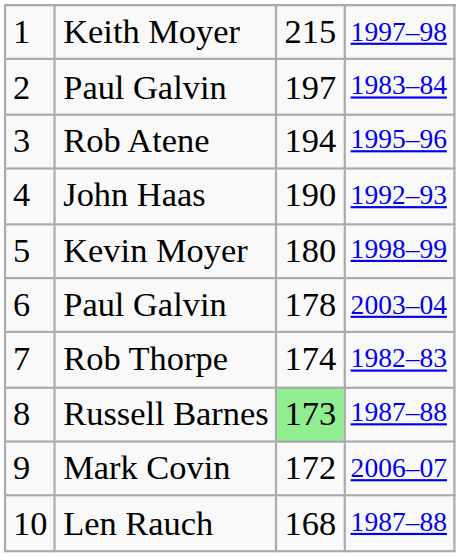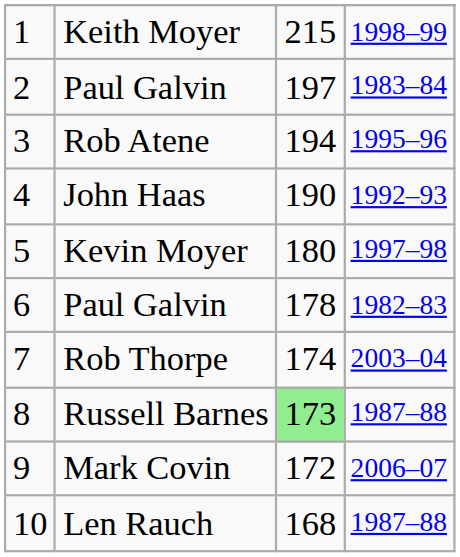 <table class="wikitable">
 <tr>
 </tr>
 <tr>
 <td>1</td>
 <td>Keith Moyer</td>
 <td>215</td>
-<td style="font-size:80%;"><a href='#'>1997–98</a></td>
+<td style="font-size:80%;"><a href='#'>1998–99</a></td>
 </tr>
 <tr>
 <td>2</td>
 <td>Paul Galvin</td>
 <td>197</td>
 <td style="font-size:80%;"><a href='#'>1983–84</a></td>
 </tr>
 <tr>
 <td>3</td>
 <td>Rob Atene</td>
 <td>194</td>
 <td style="font-size:80%;"><a href='#'>1995–96</a></td>
 </tr>
 <tr>
 <td>4</td>
 <td>John Haas</td>
 <td>190</td>
 <td style="font-size:80%;"><a href='#'>1992–93</a></td>
 </tr>
 <tr>
 <td>5</td>
 <td>Kevin Moyer</td>
 <td>180</td>
-<td style="font-size:80%;"><a href='#'>1998–99</a></td>
+<td style="font-size:80%;"><a href='#'>1997–98</a></td>
 </tr>
 <tr>
 <td>6</td>
 <td>Paul Galvin</td>
 <td>178</td>
-<td style="font-size:80%;"><a href='#'>2003–04</a></td>
+<td style="font-size:80%;"><a href='#'>1982–83</a></td>
 </tr>
 <tr>
 <td>7</td>
 <td>Rob Thorpe</td>
 <td>174</td>
-<td style="font-size:80%;"><a href='#'>1982–83</a></td>
+<td style="font-size:80%;"><a href='#'>2003–04</a></td>
 </tr>
 <tr>
 <td>8</td>
 <td>Russell Barnes</td>
 <td style="background: lightgreen;">173</td>
 <td style="font-size:80%;"><a href='#'>1987–88</a></td>
 </tr>
 <tr>
 <td>9</td>
 <td>Mark Covin</td>
 <td>172</td>
 <td style="font-size:80%;"><a href='#'>2006–07</a></td>
 </tr>
 <tr>
 <td>10</td>
 <td>Len Rauch</td>
 <td>168</td>
 <td style="font-size:80%;"><a href='#'>1987–88</a></td>
 </tr>
 </table>
